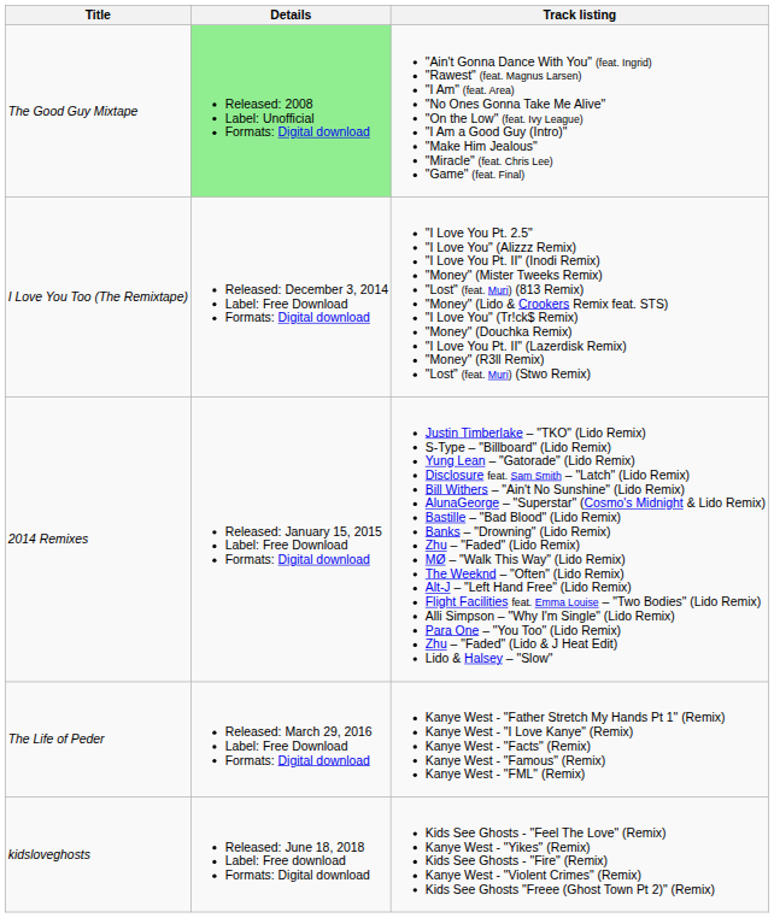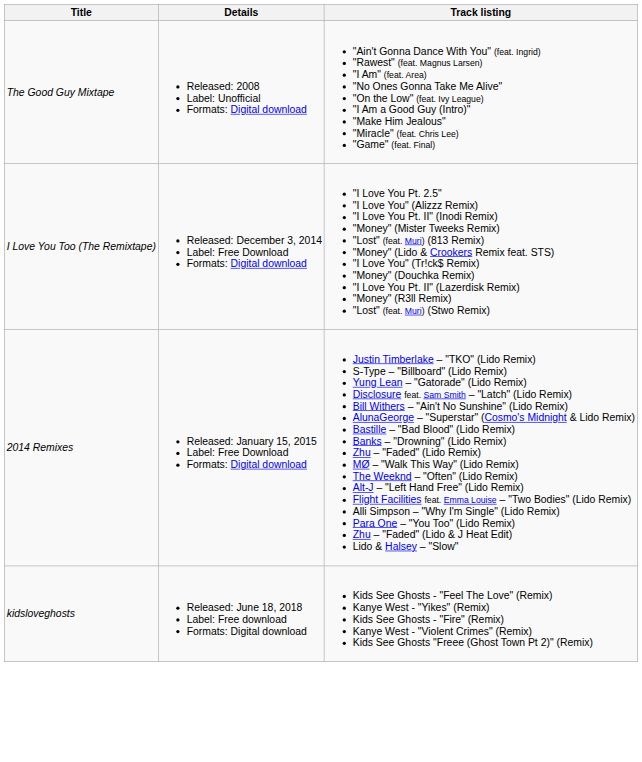 <table class="wikitable">
 <tr>
 <th>Title</th>
 <th>Details</th>
 <th>Track listing</th>
 </tr>
 <tr>
 <td><em>The Good Guy Mixtape</em></td>
-<td style="background: lightgreen;"><br><ul><li>Released: 2008</li><li>Label: Unofficial</li><li>Formats: <a href='#'>Digital download</a></li></ul></td>
+<td><br><ul><li>Released: 2008</li><li>Label: Unofficial</li><li>Formats: <a href='#'>Digital download</a></li></ul></td>
 <td><br><ul><li>"Ain't Gonna Dance With You" <small>(feat. Ingrid)</small></li><li>"Rawest" <small>(feat. Magnus Larsen)</small></li><li>"I Am" <small>(feat. Area)</small></li><li>"No Ones Gonna Take Me Alive"</li><li>"On the Low" <small>(feat. Ivy League)</small></li><li>"I Am a Good Guy (Intro)"</li><li>"Make Him Jealous"</li><li>"Miracle" <small>(feat. Chris Lee)</small></li><li>"Game" <small>(feat. Final)</small></li></ul></td>
 </tr>
 <tr>
 <td><em>I Love You Too (The Remixtape)</em></td>
 <td><br><ul><li>Released: December 3, 2014</li><li>Label: Free Download</li><li>Formats: <a href='#'>Digital download</a></li></ul></td>
 <td><br><ul><li>"I Love You Pt. 2.5"</li><li>"I Love You" (Alizzz Remix)</li><li>"I Love You Pt. II" (Inodi Remix)</li><li>"Money" (Mister Tweeks Remix)</li><li>"Lost" <small>(feat. <a href='#'>Muri</a>)</small> (813 Remix)</li><li>"Money" (Lido & <a href='#'>Crookers</a> Remix feat. STS)</li><li>"I Love You" (Tr!ck$ Remix)</li><li>"Money" (Douchka Remix)</li><li>"I Love You Pt. II" (Lazerdisk Remix)</li><li>"Money" (R3ll Remix)</li><li>"Lost" <small>(feat. <a href='#'>Muri</a>)</small> (Stwo Remix)</li></ul></td>
 </tr>
 <tr>
 <td><em>2014 Remixes</em></td>
 <td><br><ul><li>Released: January 15, 2015</li><li>Label: Free Download</li><li>Formats: <a href='#'>Digital download</a></li></ul></td>
 <td><br><ul><li><a href='#'>Justin Timberlake</a> – "TKO" (Lido Remix)</li><li>S-Type – "Billboard" (Lido Remix)</li><li><a href='#'>Yung Lean</a> – "Gatorade" (Lido Remix)</li><li><a href='#'>Disclosure</a> <small>feat. <a href='#'>Sam Smith</a></small> – "Latch" (Lido Remix)</li><li><a href='#'>Bill Withers</a> – "Ain't No Sunshine" (Lido Remix)</li><li><a href='#'>AlunaGeorge</a> – "Superstar" (<a href='#'>Cosmo's Midnight</a> & Lido Remix)</li><li><a href='#'>Bastille</a> – "Bad Blood" (Lido Remix)</li><li><a href='#'>Banks</a> – "Drowning" (Lido Remix)</li><li><a href='#'>Zhu</a> – "Faded" (Lido Remix)</li><li><a href='#'>MØ</a> – "Walk This Way" (Lido Remix)</li><li><a href='#'>The Weeknd</a> – "Often" (Lido Remix)</li><li><a href='#'>Alt-J</a> – "Left Hand Free" (Lido Remix)</li><li><a href='#'>Flight Facilities</a> <small>feat. <a href='#'>Emma Louise</a></small> – "Two Bodies" (Lido Remix)</li><li>Alli Simpson – "Why I'm Single" (Lido Remix)</li><li><a href='#'>Para One</a> – "You Too" (Lido Remix)</li><li><a href='#'>Zhu</a> – "Faded" (Lido & J Heat Edit)</li><li>Lido & <a href='#'>Halsey</a> – "Slow"</li></ul></td>
 </tr>
 <tr>
-<td><em>The Life of Peder</em></td>
-<td><br><ul><li>Released: March 29, 2016</li><li>Label: Free Download</li><li>Formats: <a href='#'>Digital download</a></li></ul></td>
-<td><br><ul><li>Kanye West - "Father Stretch My Hands Pt 1" (Remix)</li><li>Kanye West - "I Love Kanye" (Remix)</li><li>Kanye West - "Facts" (Remix)</li><li>Kanye West - "Famous" (Remix)</li><li>Kanye West - "FML" (Remix)</li></ul></td>
-</tr>
-<tr>
 <td><em>kidsloveghosts</em></td>
 <td><br><ul><li>Released: June 18, 2018</li><li>Label: Free download</li><li>Formats: Digital download</li></ul></td>
 <td><br><ul><li>Kids See Ghosts - "Feel The Love" (Remix)</li><li>Kanye West - "Yikes" (Remix)</li><li>Kids See Ghosts - "Fire" (Remix)</li><li>Kanye West - "Violent Crimes" (Remix)</li><li>Kids See Ghosts "Freee (Ghost Town Pt 2)" (Remix)</li></ul></td>
 </tr>
 </table>
